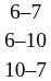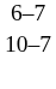 <table style="text-align:center">
 <tr>
 <th width=200></th>
 <th width=100></th>
 <th width=200></th>
 </tr>
 <tr>
 <td align=right></td>
 <td>6–7</td>
 <td align=left><strong></strong></td>
 </tr>
 <tr>
-<td align=right></td>
-<td>6–10</td>
-<td align=left><strong></strong></td>
-</tr>
-<tr>
 <td align=right><strong></strong></td>
 <td>10–7</td>
 <td align=left></td>
 </tr>
 </table>
